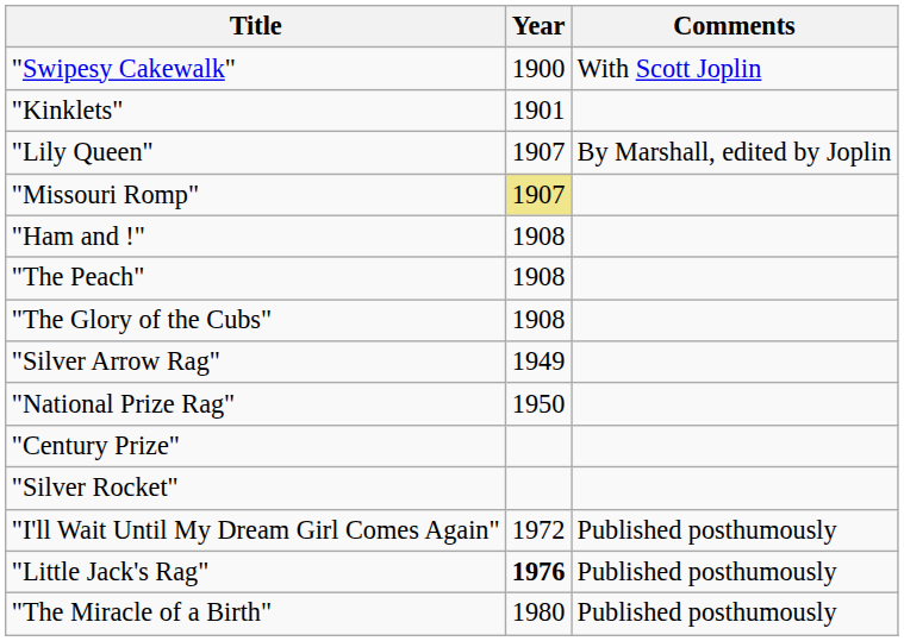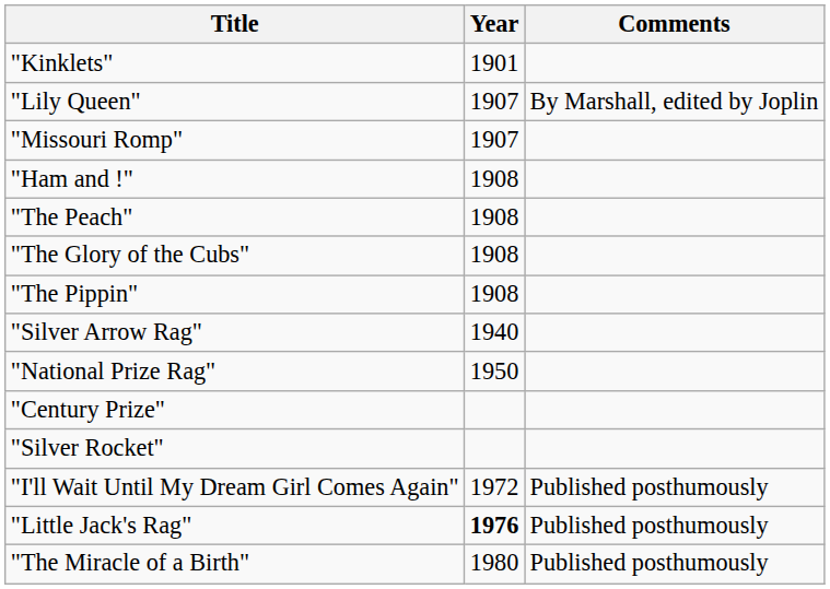 <table class="wikitable sortable">
 <tr>
 <th>Title</th>
 <th>Year</th>
 <th>Comments</th>
-</tr>
-<tr>
-<td>"<a href='#'>Swipesy Cakewalk</a>"</td>
-<td>1900</td>
-<td>With <a href='#'>Scott Joplin</a></td>
 </tr>
 <tr>
 <td>"Kinklets"</td>
 <td>1901</td>
 <td></td>
 </tr>
 <tr>
 <td>"Lily Queen"</td>
 <td>1907</td>
 <td>By Marshall, edited by Joplin</td>
 </tr>
 <tr>
 <td>"Missouri Romp"</td>
-<td style="background: khaki;">1907</td>
+<td>1907</td>
 <td></td>
 </tr>
 <tr>
 <td>"Ham and !"</td>
 <td>1908</td>
 <td></td>
 </tr>
 <tr>
 <td>"The Peach"</td>
 <td>1908</td>
 <td></td>
 </tr>
 <tr>
 <td>"The Glory of the Cubs"</td>
 <td>1908</td>
 <td></td>
 </tr>
 <tr>
+<td>"The Pippin"</td>
+<td>1908</td>
+<td></td>
+</tr>
+<tr>
 <td>"Silver Arrow Rag"</td>
-<td>1949</td>
+<td>1940</td>
 <td></td>
 </tr>
 <tr>
 <td>"National Prize Rag"</td>
 <td>1950</td>
 <td></td>
 </tr>
 <tr>
 <td>"Century Prize"</td>
 <td></td>
 <td></td>
 </tr>
 <tr>
 <td>"Silver Rocket"</td>
 <td></td>
 <td></td>
 </tr>
 <tr>
 <td>"I'll Wait Until My Dream Girl Comes Again"</td>
 <td>1972</td>
 <td>Published posthumously</td>
 </tr>
 <tr>
 <td>"Little Jack's Rag"</td>
 <td><strong>1976</strong></td>
 <td>Published posthumously</td>
 </tr>
 <tr>
 <td>"The Miracle of a Birth"</td>
 <td>1980</td>
 <td>Published posthumously</td>
 </tr>
 </table>
